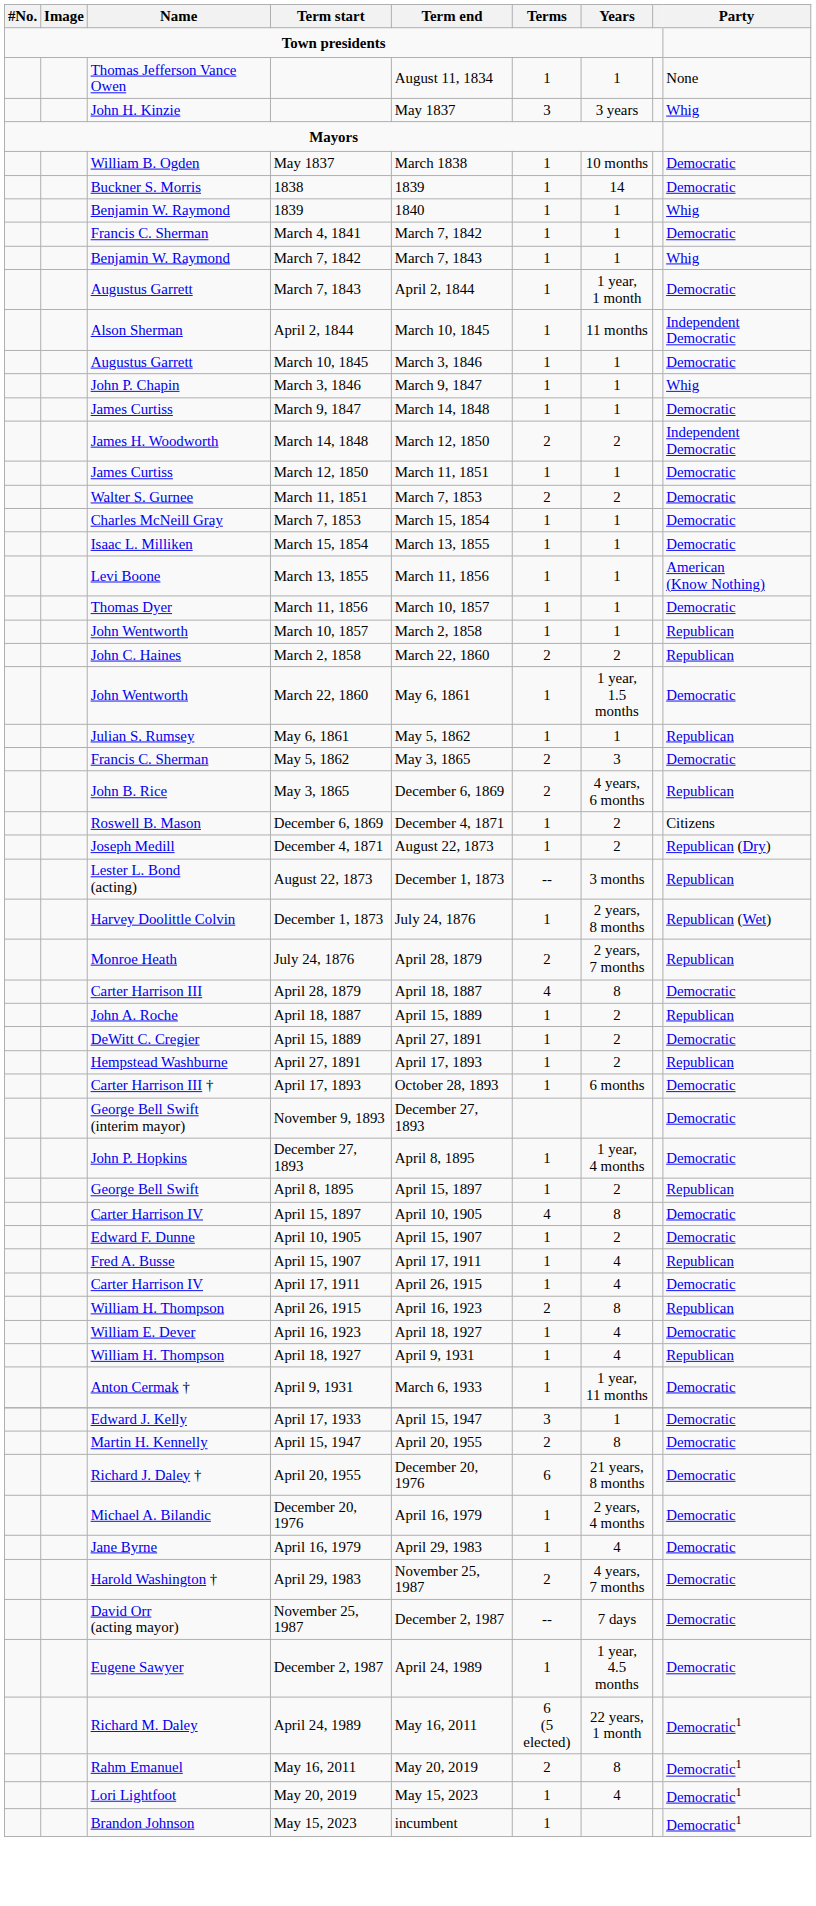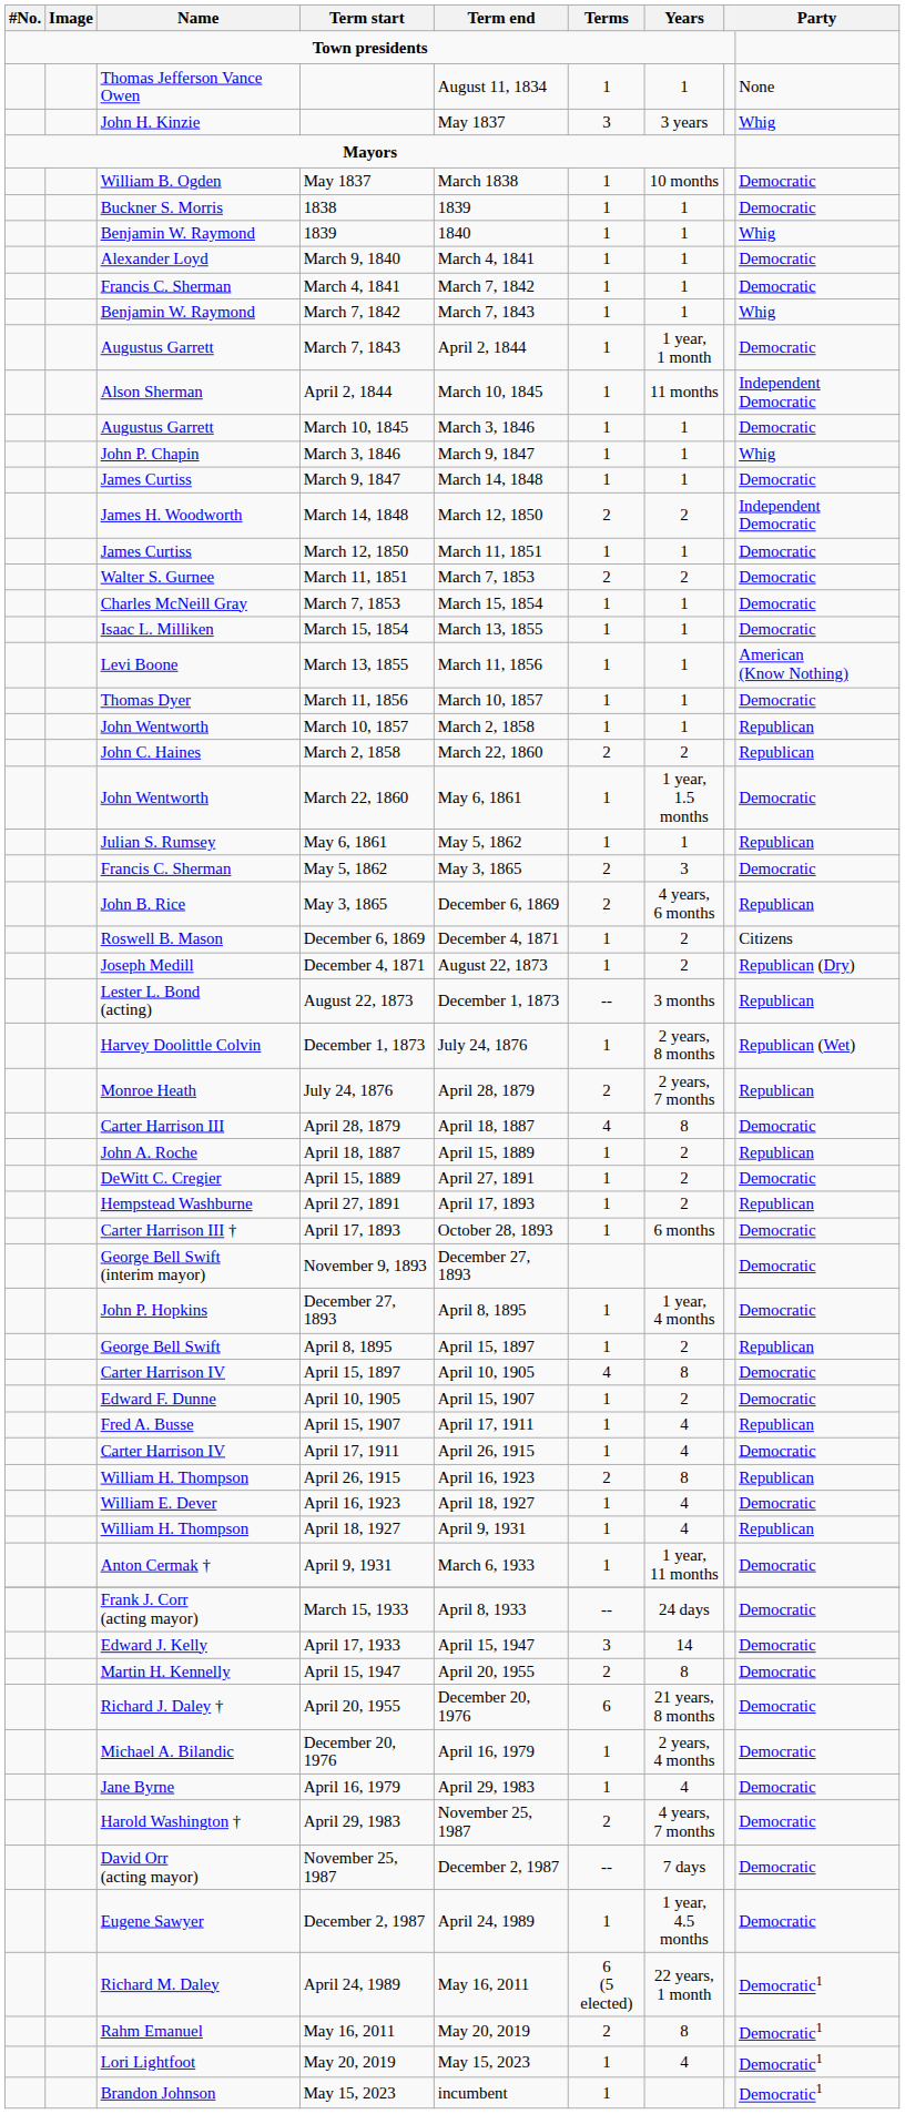 <table class="wikitable sortable">
 <tr>
 <th>#No.</th>
 <th>Image</th>
 <th>Name</th>
 <th>Term start</th>
 <th>Term end</th>
 <th>Terms</th>
 <th>Years</th>
 <th class=unsortable> </th>
 <th style="border-left-style:hidden;padding:0.1em 0em">Party</th>
 </tr>
 <tr style="height:2em;">
 <td align=center colspan=8><strong>Town presidents</strong></td>
 </tr>
 <tr>
 <td align=center></td>
 <td></td>
 <td><a href='#'>Thomas Jefferson Vance Owen</a></td>
 <td></td>
 <td>August 11, 1834</td>
 <td align=center>1</td>
 <td align=center>1</td>
 <td bgcolor=></td>
 <td>None</td>
 </tr>
 <tr>
 <td align=center></td>
 <td></td>
 <td><a href='#'>John H. Kinzie</a></td>
 <td></td>
 <td>May 1837</td>
 <td align=center>3</td>
 <td align=center>3 years</td>
 <td></td>
 <td><a href='#'>Whig</a></td>
 </tr>
 <tr style="height:2em;">
 <td align=center colspan=8><strong>Mayors</strong></td>
 </tr>
 <tr>
 <td align=center></td>
 <td></td>
 <td><a href='#'>William B. Ogden</a></td>
 <td>May 1837</td>
 <td>March 1838</td>
 <td align=center>1</td>
 <td align=center>10 months</td>
 <td></td>
 <td><a href='#'>Democratic</a></td>
 </tr>
 <tr>
 <td align=center></td>
 <td></td>
 <td><a href='#'>Buckner S. Morris</a></td>
 <td>1838</td>
 <td>1839</td>
 <td align=center>1</td>
-<td align=center>14</td>
+<td align=center>1</td>
 <td></td>
 <td><a href='#'>Democratic</a></td>
 </tr>
 <tr>
 <td align=center></td>
 <td></td>
 <td><a href='#'>Benjamin W. Raymond</a></td>
 <td>1839</td>
 <td>1840</td>
 <td align=center>1</td>
 <td align=center>1</td>
 <td></td>
 <td><a href='#'>Whig</a></td>
+</tr>
+<tr>
+<td align=center></td>
+<td></td>
+<td><a href='#'>Alexander Loyd</a></td>
+<td>March 9, 1840</td>
+<td>March 4, 1841</td>
+<td align=center>1</td>
+<td align=center>1</td>
+<td></td>
+<td><a href='#'>Democratic</a></td>
 </tr>
 <tr>
 <td align=center></td>
 <td></td>
 <td><a href='#'>Francis C. Sherman</a></td>
 <td>March 4, 1841</td>
 <td>March 7, 1842</td>
 <td align=center>1</td>
 <td align=center>1</td>
 <td></td>
 <td><a href='#'>Democratic</a></td>
 </tr>
 <tr>
 <td align=center></td>
 <td></td>
 <td><a href='#'>Benjamin W. Raymond</a></td>
 <td>March 7, 1842</td>
 <td>March 7, 1843</td>
 <td align=center>1</td>
 <td align=center>1</td>
 <td></td>
 <td><a href='#'>Whig</a></td>
 </tr>
 <tr>
 <td align=center></td>
 <td></td>
 <td><a href='#'>Augustus Garrett</a></td>
 <td>March 7, 1843</td>
 <td>April 2, 1844</td>
 <td align=center>1</td>
 <td align=center>1 year,<br>1 month</td>
 <td></td>
 <td><a href='#'>Democratic</a></td>
 </tr>
 <tr>
 <td align=center></td>
 <td></td>
 <td><a href='#'>Alson Sherman</a></td>
 <td>April 2, 1844</td>
 <td>March 10, 1845</td>
 <td align=center>1</td>
 <td align=center>11 months</td>
 <td></td>
 <td><a href='#'>Independent Democratic</a></td>
 </tr>
 <tr>
 <td align=center></td>
 <td></td>
 <td><a href='#'>Augustus Garrett</a></td>
 <td>March 10, 1845</td>
 <td>March 3, 1846</td>
 <td align=center>1</td>
 <td align=center>1</td>
 <td></td>
 <td><a href='#'>Democratic</a></td>
 </tr>
 <tr>
 <td align=center></td>
 <td></td>
 <td><a href='#'>John P. Chapin</a></td>
 <td>March 3, 1846</td>
 <td>March 9, 1847</td>
 <td align=center>1</td>
 <td align=center>1</td>
 <td></td>
 <td><a href='#'>Whig</a></td>
 </tr>
 <tr>
 <td align=center></td>
 <td></td>
 <td><a href='#'>James Curtiss</a></td>
 <td>March 9, 1847</td>
 <td>March 14, 1848</td>
 <td align=center>1</td>
 <td align=center>1</td>
 <td></td>
 <td><a href='#'>Democratic</a></td>
 </tr>
 <tr>
 <td align=center></td>
 <td></td>
 <td><a href='#'>James H. Woodworth</a></td>
 <td>March 14, 1848</td>
 <td>March 12, 1850</td>
 <td align=center>2</td>
 <td align=center>2</td>
 <td></td>
 <td><a href='#'>Independent Democratic</a></td>
 </tr>
 <tr>
 <td align=center></td>
 <td></td>
 <td><a href='#'>James Curtiss</a></td>
 <td>March 12, 1850</td>
 <td>March 11, 1851</td>
 <td align=center>1</td>
 <td align=center>1</td>
 <td></td>
 <td><a href='#'>Democratic</a></td>
 </tr>
 <tr>
 <td align=center></td>
 <td></td>
 <td><a href='#'>Walter S. Gurnee</a></td>
 <td>March 11, 1851</td>
 <td>March 7, 1853</td>
 <td align=center>2</td>
 <td align=center>2</td>
 <td></td>
 <td><a href='#'>Democratic</a></td>
 </tr>
 <tr>
 <td align=center></td>
 <td></td>
 <td><a href='#'>Charles McNeill Gray</a></td>
 <td>March 7, 1853</td>
 <td>March 15, 1854</td>
 <td align=center>1</td>
 <td align=center>1</td>
 <td></td>
 <td><a href='#'>Democratic</a></td>
 </tr>
 <tr>
 <td align=center></td>
 <td></td>
 <td><a href='#'>Isaac L. Milliken</a></td>
 <td>March 15, 1854</td>
 <td>March 13, 1855</td>
 <td align=center>1</td>
 <td align=center>1</td>
 <td></td>
 <td><a href='#'>Democratic</a></td>
 </tr>
 <tr>
 <td align=center></td>
 <td></td>
 <td><a href='#'>Levi Boone</a></td>
 <td>March 13, 1855</td>
 <td>March 11, 1856</td>
 <td align=center>1</td>
 <td align=center>1</td>
 <td></td>
 <td><a href='#'>American<br>(Know Nothing)</a></td>
 </tr>
 <tr>
 <td align=center></td>
 <td></td>
 <td><a href='#'>Thomas Dyer</a></td>
 <td>March 11, 1856</td>
 <td>March 10, 1857</td>
 <td align=center>1</td>
 <td align=center>1</td>
 <td></td>
 <td><a href='#'>Democratic</a></td>
 </tr>
 <tr>
 <td align=center></td>
 <td></td>
 <td><a href='#'>John Wentworth</a></td>
 <td>March 10, 1857</td>
 <td>March 2, 1858</td>
 <td align=center>1</td>
 <td align=center>1</td>
 <td></td>
 <td><a href='#'>Republican</a></td>
 </tr>
 <tr>
 <td align=center></td>
 <td></td>
 <td><a href='#'>John C. Haines</a></td>
 <td>March 2, 1858</td>
 <td>March 22, 1860</td>
 <td align=center>2</td>
 <td align=center>2</td>
 <td></td>
 <td><a href='#'>Republican</a></td>
 </tr>
 <tr>
 <td align=center></td>
 <td></td>
 <td><a href='#'>John Wentworth</a></td>
 <td>March 22, 1860</td>
 <td>May 6, 1861</td>
 <td align=center>1</td>
 <td align=center>1 year,<br>1.5 months</td>
 <td></td>
 <td><a href='#'>Democratic</a></td>
 </tr>
 <tr>
 <td align=center></td>
 <td></td>
 <td><a href='#'>Julian S. Rumsey</a></td>
 <td>May 6, 1861</td>
 <td>May 5, 1862</td>
 <td align=center>1</td>
 <td align=center>1</td>
 <td></td>
 <td><a href='#'>Republican</a></td>
 </tr>
 <tr>
 <td align=center></td>
 <td></td>
 <td><a href='#'>Francis C. Sherman</a></td>
 <td>May 5, 1862</td>
 <td>May 3, 1865</td>
 <td align=center>2</td>
 <td align=center>3</td>
 <td></td>
 <td><a href='#'>Democratic</a></td>
 </tr>
 <tr>
 <td align=center></td>
 <td></td>
 <td><a href='#'>John B. Rice</a></td>
 <td>May 3, 1865</td>
 <td>December 6, 1869</td>
 <td align=center>2</td>
 <td align=center>4 years,<br>6 months</td>
 <td></td>
 <td><a href='#'>Republican</a></td>
 </tr>
 <tr>
 <td align=center></td>
 <td></td>
 <td><a href='#'>Roswell B. Mason</a></td>
 <td>December 6, 1869</td>
 <td>December 4, 1871</td>
 <td align=center>1</td>
 <td align=center>2</td>
 <td></td>
 <td>Citizens</td>
 </tr>
 <tr>
 <td align=center></td>
 <td></td>
 <td><a href='#'>Joseph Medill</a></td>
 <td>December 4, 1871</td>
 <td>August 22, 1873</td>
 <td align=center>1</td>
 <td align=center>2</td>
 <td></td>
 <td><a href='#'>Republican</a> (<a href='#'>Dry</a>)</td>
 </tr>
 <tr>
 <td align=center></td>
 <td></td>
 <td><a href='#'>Lester L. Bond</a><br>(acting)</td>
 <td>August 22, 1873</td>
 <td>December 1, 1873</td>
 <td align=center>--</td>
 <td align=center>3 months</td>
 <td></td>
 <td><a href='#'>Republican</a></td>
 </tr>
 <tr>
 <td align=center></td>
 <td></td>
 <td><a href='#'>Harvey Doolittle Colvin</a></td>
 <td>December 1, 1873</td>
 <td>July 24, 1876</td>
 <td align=center>1</td>
 <td align=center>2 years,<br>8 months</td>
 <td></td>
 <td><a href='#'>Republican</a> (<a href='#'>Wet</a>)</td>
 </tr>
 <tr>
 <td align=center></td>
 <td></td>
 <td><a href='#'>Monroe Heath</a></td>
 <td>July 24, 1876</td>
 <td>April 28, 1879</td>
 <td align=center>2</td>
 <td align=center>2 years,<br>7 months</td>
 <td></td>
 <td><a href='#'>Republican</a></td>
 </tr>
 <tr>
 <td align=center></td>
 <td></td>
 <td><a href='#'>Carter Harrison III</a></td>
 <td>April 28, 1879</td>
 <td>April 18, 1887</td>
 <td align=center>4</td>
 <td align=center>8</td>
 <td></td>
 <td><a href='#'>Democratic</a></td>
 </tr>
 <tr>
 <td align=center></td>
 <td></td>
 <td><a href='#'>John A. Roche</a></td>
 <td>April 18, 1887</td>
 <td>April 15, 1889</td>
 <td align=center>1</td>
 <td align=center>2</td>
 <td></td>
 <td><a href='#'>Republican</a></td>
 </tr>
 <tr>
 <td align=center></td>
 <td></td>
 <td><a href='#'>DeWitt C. Cregier</a></td>
 <td>April 15, 1889</td>
 <td>April 27, 1891</td>
 <td align=center>1</td>
 <td align=center>2</td>
 <td></td>
 <td><a href='#'>Democratic</a></td>
 </tr>
 <tr>
 <td align=center></td>
 <td></td>
 <td><a href='#'>Hempstead Washburne</a></td>
 <td>April 27, 1891</td>
 <td>April 17, 1893</td>
 <td align=center>1</td>
 <td align=center>2</td>
 <td></td>
 <td><a href='#'>Republican</a></td>
 </tr>
 <tr>
 <td align=center></td>
 <td></td>
 <td><a href='#'>Carter Harrison III</a> †</td>
 <td>April 17, 1893</td>
 <td>October 28, 1893</td>
 <td align=center>1</td>
 <td align=center>6 months</td>
 <td></td>
 <td><a href='#'>Democratic</a></td>
 </tr>
 <tr>
 <td align=center></td>
 <td></td>
 <td><a href='#'>George Bell Swift</a><br>(interim mayor)</td>
 <td>November 9, 1893</td>
 <td>December 27, 1893</td>
 <td align=center></td>
 <td align=center></td>
 <td></td>
 <td><a href='#'>Democratic</a></td>
 </tr>
 <tr>
 <td align=center></td>
 <td></td>
 <td><a href='#'>John P. Hopkins</a></td>
 <td>December 27, 1893</td>
 <td>April 8, 1895</td>
 <td align=center>1</td>
 <td align=center>1 year,<br>4 months</td>
 <td></td>
 <td><a href='#'>Democratic</a></td>
 </tr>
 <tr>
 <td align=center></td>
 <td></td>
 <td><a href='#'>George Bell Swift</a></td>
 <td>April 8, 1895</td>
 <td>April 15, 1897</td>
 <td align=center>1</td>
 <td align=center>2</td>
 <td></td>
 <td><a href='#'>Republican</a></td>
 </tr>
 <tr>
 <td align=center></td>
 <td></td>
 <td><a href='#'>Carter Harrison IV</a></td>
 <td>April 15, 1897</td>
 <td>April 10, 1905</td>
 <td align=center>4</td>
 <td align=center>8</td>
 <td></td>
 <td><a href='#'>Democratic</a></td>
 </tr>
 <tr>
 <td align=center></td>
 <td></td>
 <td><a href='#'>Edward F. Dunne</a></td>
 <td>April 10, 1905</td>
 <td>April 15, 1907</td>
 <td align=center>1</td>
 <td align=center>2</td>
 <td></td>
 <td><a href='#'>Democratic</a></td>
 </tr>
 <tr>
 <td align=center></td>
 <td></td>
 <td><a href='#'>Fred A. Busse</a></td>
 <td>April 15, 1907</td>
 <td>April 17, 1911</td>
 <td align=center>1</td>
 <td align=center>4</td>
 <td></td>
 <td><a href='#'>Republican</a></td>
 </tr>
 <tr>
 <td align=center></td>
 <td></td>
 <td><a href='#'>Carter Harrison IV</a></td>
 <td>April 17, 1911</td>
 <td>April 26, 1915</td>
 <td align=center>1</td>
 <td align=center>4</td>
 <td></td>
 <td><a href='#'>Democratic</a></td>
 </tr>
 <tr>
 <td align=center></td>
 <td></td>
 <td><a href='#'>William H. Thompson</a></td>
 <td>April 26, 1915</td>
 <td>April 16, 1923</td>
 <td align=center>2</td>
 <td align=center>8</td>
 <td></td>
 <td><a href='#'>Republican</a></td>
 </tr>
 <tr>
 <td align=center></td>
 <td></td>
 <td><a href='#'>William E. Dever</a></td>
 <td>April 16, 1923</td>
 <td>April 18, 1927</td>
 <td align=center>1</td>
 <td align=center>4</td>
 <td></td>
 <td><a href='#'>Democratic</a></td>
 </tr>
 <tr>
 <td align=center></td>
 <td></td>
 <td><a href='#'>William H. Thompson</a></td>
 <td>April 18, 1927</td>
 <td>April 9, 1931</td>
 <td align=center>1</td>
 <td align=center>4</td>
 <td></td>
 <td><a href='#'>Republican</a></td>
 </tr>
 <tr>
 <td align=center></td>
 <td></td>
 <td><a href='#'>Anton Cermak</a> †</td>
 <td>April 9, 1931</td>
 <td>March 6, 1933</td>
 <td align=center>1</td>
 <td align=center>1 year,<br>11 months</td>
 <td></td>
 <td><a href='#'>Democratic</a></td>
 </tr>
 <tr>
 </tr>
 <tr>
 <td align=center></td>
 <td></td>
+<td><a href='#'>Frank J. Corr</a><br>(acting mayor)</td>
+<td>March 15, 1933</td>
+<td>April 8, 1933</td>
+<td align=center>--</td>
+<td align=center>24 days</td>
+<td></td>
+<td><a href='#'>Democratic</a></td>
+</tr>
+<tr>
+<td align=center></td>
+<td></td>
 <td><a href='#'>Edward J. Kelly</a></td>
 <td>April 17, 1933</td>
 <td>April 15, 1947</td>
 <td align=center>3 </td>
-<td align=center>1</td>
+<td align=center>14</td>
 <td></td>
 <td><a href='#'>Democratic</a></td>
 </tr>
 <tr>
 <td align=center></td>
 <td></td>
 <td><a href='#'>Martin H. Kennelly</a></td>
 <td>April 15, 1947</td>
 <td>April 20, 1955</td>
 <td align=center>2</td>
 <td align=center>8</td>
 <td></td>
 <td><a href='#'>Democratic</a></td>
 </tr>
 <tr>
 <td align=center></td>
 <td></td>
 <td><a href='#'>Richard J. Daley</a> †</td>
 <td>April 20, 1955</td>
 <td>December 20, 1976</td>
 <td align=center>6</td>
 <td align=center>21 years,<br>8 months</td>
 <td></td>
 <td><a href='#'>Democratic</a></td>
 </tr>
 <tr>
 <td align=center></td>
 <td></td>
 <td><a href='#'>Michael A. Bilandic</a></td>
 <td>December 20, 1976</td>
 <td>April 16, 1979</td>
 <td align=center>1</td>
 <td align=center>2 years,<br>4 months</td>
 <td></td>
 <td><a href='#'>Democratic</a></td>
 </tr>
 <tr>
 <td align=center></td>
 <td></td>
 <td><a href='#'>Jane Byrne</a></td>
 <td>April 16, 1979</td>
 <td>April 29, 1983</td>
 <td align=center>1</td>
 <td align=center>4</td>
 <td></td>
 <td><a href='#'>Democratic</a></td>
 </tr>
 <tr>
 <td align=center></td>
 <td></td>
 <td><a href='#'>Harold Washington</a> †</td>
 <td>April 29, 1983</td>
 <td>November 25, 1987</td>
 <td align=center>2</td>
 <td align=center>4 years,<br>7 months</td>
 <td></td>
 <td><a href='#'>Democratic</a></td>
 </tr>
 <tr>
 <td align=center></td>
 <td></td>
 <td><a href='#'>David Orr</a><br>(acting mayor)</td>
 <td>November 25, 1987</td>
 <td>December 2, 1987</td>
 <td align=center>--</td>
 <td align=center>7 days</td>
 <td></td>
 <td><a href='#'>Democratic</a></td>
 </tr>
 <tr>
 <td align=center></td>
 <td></td>
 <td><a href='#'>Eugene Sawyer</a></td>
 <td>December 2, 1987</td>
 <td>April 24, 1989</td>
 <td align=center>1</td>
 <td align=center>1 year,<br>4.5 months</td>
 <td></td>
 <td><a href='#'>Democratic</a></td>
 </tr>
 <tr>
 <td align=center></td>
 <td></td>
 <td><a href='#'>Richard M. Daley</a></td>
 <td>April 24, 1989</td>
 <td>May 16, 2011</td>
 <td align=center>6<br>(5 elected)</td>
 <td align=center>22 years,<br>1 month</td>
 <td></td>
 <td><a href='#'>Democratic</a><sup>1</sup></td>
 </tr>
 <tr>
 <td align=center></td>
 <td></td>
 <td><a href='#'>Rahm Emanuel</a></td>
 <td>May 16, 2011</td>
 <td>May 20, 2019</td>
 <td align=center>2</td>
 <td align=center>8</td>
 <td></td>
 <td><a href='#'>Democratic</a><sup>1</sup></td>
 </tr>
 <tr>
 <td align=center></td>
 <td></td>
 <td><a href='#'>Lori Lightfoot</a></td>
 <td>May 20, 2019</td>
 <td>May 15, 2023</td>
 <td align=center>1</td>
 <td align=center>4</td>
 <td></td>
 <td><a href='#'>Democratic</a><sup>1</sup></td>
 </tr>
 <tr>
 <td align=center></td>
 <td></td>
 <td><a href='#'>Brandon Johnson</a></td>
 <td>May 15, 2023</td>
 <td>incumbent</td>
 <td align=center>1</td>
 <td></td>
 <td></td>
 <td><a href='#'>Democratic</a><sup>1</sup></td>
 </tr>
 </table>
